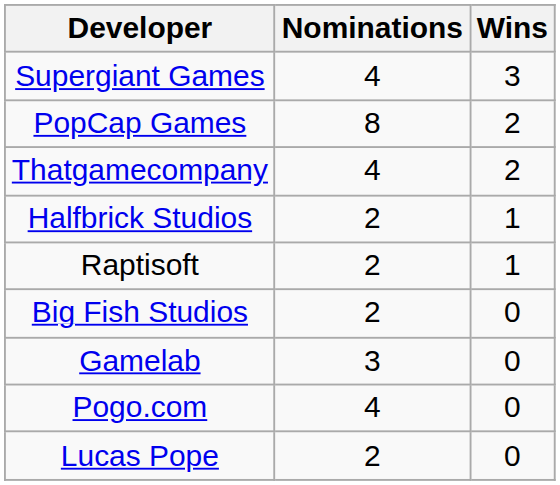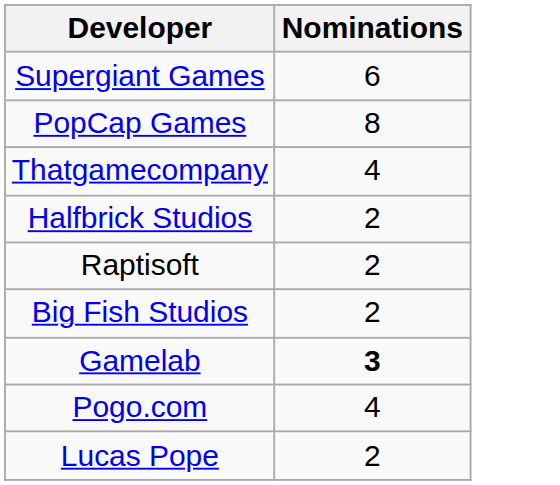 <table class="wikitable sortable plainrowheaders" rowspan="2" style="text-align:center;" background: #f6e39c;>
 <tr>
 <th scope="col">Developer</th>
 <th scope="col">Nominations</th>
-<th scope="col">Wins</th>
 </tr>
 <tr>
 <td><a href='#'>Supergiant Games</a></td>
-<td>4</td>
-<td>3</td>
+<td>6</td>
 </tr>
 <tr>
 <td><a href='#'>PopCap Games</a></td>
 <td>8</td>
-<td>2</td>
 </tr>
 <tr>
 <td><a href='#'>Thatgamecompany</a></td>
 <td>4</td>
-<td>2</td>
 </tr>
 <tr>
 <td><a href='#'>Halfbrick Studios</a></td>
 <td>2</td>
-<td>1</td>
 </tr>
 <tr>
 <td>Raptisoft</td>
 <td>2</td>
-<td>1</td>
 </tr>
 <tr>
 <td><a href='#'>Big Fish Studios</a></td>
 <td>2</td>
-<td>0</td>
 </tr>
 <tr>
 <td><a href='#'>Gamelab</a></td>
-<td>3</td>
-<td>0</td>
+<td><strong>3</strong></td>
 </tr>
 <tr>
 <td><a href='#'>Pogo.com</a></td>
 <td>4</td>
-<td>0</td>
 </tr>
 <tr>
 <td><a href='#'>Lucas Pope</a></td>
 <td>2</td>
-<td>0</td>
 </tr>
 </table>
